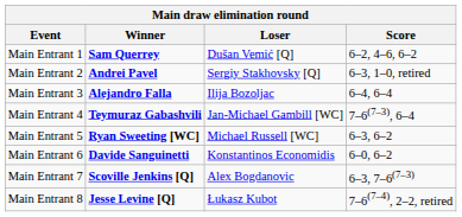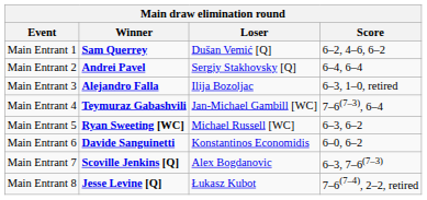 <table class="wikitable">
 <tr>
 <th colspan=4><strong>Main draw elimination round</strong></th>
 </tr>
 <tr>
 <th>Event</th>
 <th>Winner</th>
 <th>Loser</th>
 <th>Score</th>
 </tr>
 <tr>
 <td>Main Entrant 1</td>
 <td><strong> <a href='#'>Sam Querrey</a></strong></td>
 <td> <a href='#'>Dušan Vemić</a> [Q]</td>
 <td>6–2, 4–6, 6–2</td>
 </tr>
 <tr>
 <td>Main Entrant 2</td>
 <td><strong> <a href='#'>Andrei Pavel</a></strong></td>
 <td> <a href='#'>Sergiy Stakhovsky</a> [Q]</td>
-<td>6–3, 1–0, retired</td>
+<td>6–4, 6–4</td>
 </tr>
 <tr>
 <td>Main Entrant 3</td>
 <td><strong> <a href='#'>Alejandro Falla</a></strong></td>
 <td> <a href='#'>Ilija Bozoljac</a></td>
-<td>6–4, 6–4</td>
+<td>6–3, 1–0, retired</td>
 </tr>
 <tr>
 <td>Main Entrant 4</td>
 <td><strong> <a href='#'>Teymuraz Gabashvili</a></strong></td>
 <td> <a href='#'>Jan-Michael Gambill</a> [WC]</td>
 <td>7–6<sup>(7–3)</sup>, 6–4</td>
 </tr>
 <tr>
 <td>Main Entrant 5</td>
 <td><strong> <a href='#'>Ryan Sweeting</a> [WC]</strong></td>
 <td> <a href='#'>Michael Russell</a> [WC]</td>
 <td>6–3, 6–2</td>
 </tr>
 <tr>
 <td>Main Entrant 6</td>
 <td><strong> <a href='#'>Davide Sanguinetti</a></strong></td>
 <td> <a href='#'>Konstantinos Economidis</a></td>
 <td>6–0, 6–2</td>
 </tr>
 <tr>
 <td>Main Entrant 7</td>
 <td><strong> <a href='#'>Scoville Jenkins</a> [Q]</strong></td>
 <td> <a href='#'>Alex Bogdanovic</a></td>
 <td>6–3, 7–6<sup>(7–3)</sup></td>
 </tr>
 <tr>
 <td>Main Entrant 8</td>
 <td><strong> <a href='#'>Jesse Levine</a> [Q]</strong></td>
 <td> <a href='#'>Łukasz Kubot</a></td>
 <td>7–6<sup>(7–4)</sup>, 2–2, retired</td>
 </tr>
 </table>
